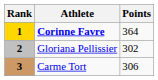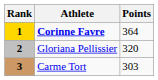 <table class="wikitable" style="font-size:90%; text-align:left">
 <tr>
 <th>Rank</th>
 <th>Athlete</th>
 <th>Points</th>
 </tr>
 <tr>
 <td style="background:gold; text-align:center"><strong>1</strong></td>
 <td> <strong><a href='#'>Corinne Favre</a></strong></td>
 <td>364</td>
 </tr>
 <tr>
 <td style="background:silver; text-align:center"><strong>2</strong></td>
 <td> <a href='#'>Gloriana Pellissier</a></td>
-<td>302</td>
+<td>320</td>
 </tr>
 <tr>
 <td style="background:#cc9966; text-align:center"><strong>3</strong></td>
 <td> <a href='#'>Carme Tort</a></td>
-<td>306</td>
+<td>303</td>
 </tr>
 </table>
